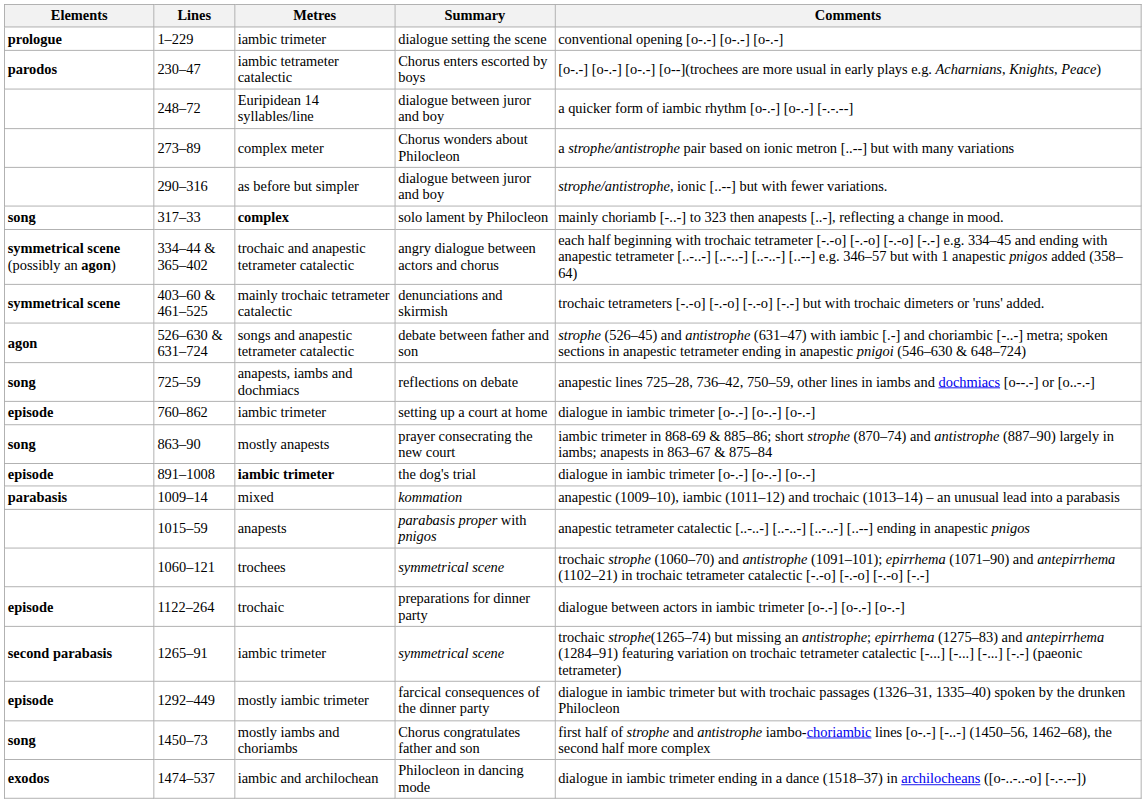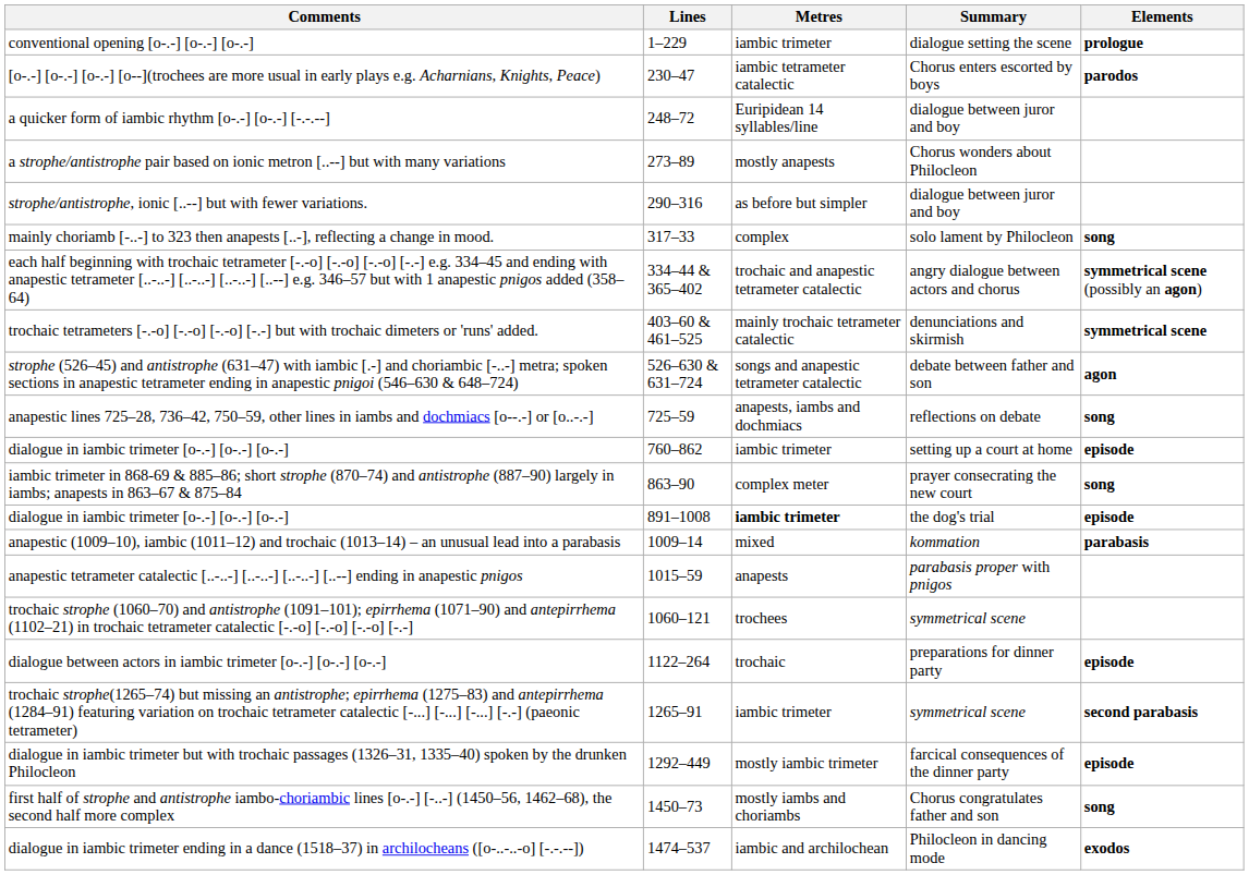 <table class="wikitable" style="margin: 1em auto 1em auto; background-color: #ffffff">
 <tr>
-<th>Elements</th>
+<th>Comments</th>
 <th>Lines</th>
 <th>Metres</th>
 <th>Summary</th>
-<th>Comments</th>
+<th>Elements</th>
 </tr>
 <tr align="left">
-<td><strong>prologue</strong></td>
+<td>conventional opening [o-.-] [o-.-] [o-.-] </td>
 <td>1–229</td>
 <td>iambic trimeter</td>
 <td>dialogue setting the scene</td>
-<td>conventional opening [o-.-] [o-.-] [o-.-] </td>
+<td><strong>prologue</strong></td>
 </tr>
 <tr>
-<td><strong>parodos</strong></td>
+<td>[o-.-] [o-.-] [o-.-] [o--](trochees are more usual in early plays e.g. <em>Acharnians</em>, <em>Knights</em>, <em>Peace</em>) </td>
 <td>230–47</td>
 <td>iambic tetrameter catalectic</td>
 <td>Chorus enters escorted by boys</td>
-<td>[o-.-] [o-.-] [o-.-] [o--](trochees are more usual in early plays e.g. <em>Acharnians</em>, <em>Knights</em>, <em>Peace</em>) </td>
+<td><strong>parodos</strong></td>
 </tr>
 <tr>
-<td></td>
+<td>a quicker form of iambic rhythm [o-.-] [o-.-] [-.-.--] </td>
 <td>248–72</td>
 <td>Euripidean 14 syllables/line</td>
 <td>dialogue between juror and boy</td>
-<td>a quicker form of iambic rhythm [o-.-] [o-.-] [-.-.--] </td>
+<td></td>
 </tr>
 <tr>
+<td>a <em>strophe/antistrophe</em> pair based on ionic metron [..--] but with many variations </td>
+<td>273–89</td>
+<td>mostly anapests</td>
+<td>Chorus wonders about Philocleon</td>
 <td></td>
-<td>273–89</td>
-<td>complex meter</td>
-<td>Chorus wonders about Philocleon</td>
-<td>a <em>strophe/antistrophe</em> pair based on ionic metron [..--] but with many variations </td>
 </tr>
 <tr>
-<td></td>
+<td><em>strophe/antistrophe</em>, ionic [..--] but with fewer variations. </td>
 <td>290–316</td>
 <td>as before but simpler</td>
 <td>dialogue between juror and boy</td>
-<td><em>strophe/antistrophe</em>, ionic [..--] but with fewer variations. </td>
+<td></td>
 </tr>
 <tr>
+<td>mainly choriamb [-..-] to 323 then anapests [..-], reflecting a change in mood. </td>
+<td>317–33</td>
+<td>complex</td>
+<td>solo lament by Philocleon</td>
 <td><strong>song</strong></td>
-<td>317–33</td>
-<td><strong>complex</strong></td>
-<td>solo lament by Philocleon</td>
-<td>mainly choriamb [-..-] to 323 then anapests [..-], reflecting a change in mood. </td>
 </tr>
 <tr>
-<td><strong>symmetrical scene</strong> (possibly an <strong>agon</strong>)</td>
+<td>each half beginning with trochaic tetrameter [-.-o] [-.-o] [-.-o] [-.-] e.g. 334–45 and ending with anapestic tetrameter [..-..-] [..-..-] [..-..-] [..--] e.g. 346–57 but with 1 anapestic <em>pnigos</em> added (358–64) </td>
 <td>334–44 & 365–402</td>
 <td>trochaic and anapestic tetrameter catalectic</td>
 <td>angry dialogue between actors and chorus</td>
-<td>each half beginning with trochaic tetrameter [-.-o] [-.-o] [-.-o] [-.-] e.g. 334–45 and ending with anapestic tetrameter [..-..-] [..-..-] [..-..-] [..--] e.g. 346–57 but with 1 anapestic <em>pnigos</em> added (358–64) </td>
+<td><strong>symmetrical scene</strong> (possibly an <strong>agon</strong>)</td>
 </tr>
 <tr>
-<td><strong>symmetrical scene</strong></td>
+<td>trochaic tetrameters [-.-o] [-.-o] [-.-o] [-.-] but with trochaic dimeters or 'runs' added. </td>
 <td>403–60 & 461–525</td>
 <td>mainly trochaic tetrameter catalectic</td>
 <td>denunciations and skirmish</td>
-<td>trochaic tetrameters [-.-o] [-.-o] [-.-o] [-.-] but with trochaic dimeters or 'runs' added. </td>
+<td><strong>symmetrical scene</strong></td>
 </tr>
 <tr>
-<td><strong>agon</strong></td>
+<td><em>strophe</em> (526–45) and <em>antistrophe</em> (631–47) with iambic [.-] and choriambic [-..-] metra; spoken sections in anapestic tetrameter ending in anapestic <em>pnigoi</em> (546–630 & 648–724) </td>
 <td>526–630 & 631–724</td>
 <td>songs and anapestic tetrameter catalectic</td>
 <td>debate between father and son</td>
-<td><em>strophe</em> (526–45) and <em>antistrophe</em> (631–47) with iambic [.-] and choriambic [-..-] metra; spoken sections in anapestic tetrameter ending in anapestic <em>pnigoi</em> (546–630 & 648–724) </td>
+<td><strong>agon</strong></td>
 </tr>
 <tr>
-<td><strong>song</strong></td>
+<td>anapestic lines 725–28, 736–42, 750–59, other lines in iambs and <a href='#'>dochmiacs</a> [o--.-] or [o..-.-] </td>
 <td>725–59</td>
 <td>anapests, iambs and dochmiacs</td>
 <td>reflections on debate</td>
-<td>anapestic lines 725–28, 736–42, 750–59, other lines in iambs and <a href='#'>dochmiacs</a> [o--.-] or [o..-.-] </td>
+<td><strong>song</strong></td>
 </tr>
 <tr>
-<td><strong>episode</strong></td>
+<td>dialogue in iambic trimeter [o-.-] [o-.-] [o-.-] </td>
 <td>760–862</td>
 <td>iambic trimeter</td>
 <td>setting up a court at home</td>
-<td>dialogue in iambic trimeter [o-.-] [o-.-] [o-.-] </td>
+<td><strong>episode</strong></td>
 </tr>
 <tr>
+<td>iambic trimeter in 868-69 & 885–86; short <em>strophe</em> (870–74) and <em>antistrophe</em> (887–90) largely in iambs; anapests in 863–67 & 875–84 </td>
+<td>863–90</td>
+<td>complex meter</td>
+<td>prayer consecrating the new court</td>
 <td><strong>song</strong></td>
-<td>863–90</td>
-<td>mostly anapests</td>
-<td>prayer consecrating the new court</td>
-<td>iambic trimeter in 868-69 & 885–86; short <em>strophe</em> (870–74) and <em>antistrophe</em> (887–90) largely in iambs; anapests in 863–67 & 875–84 </td>
 </tr>
 <tr>
-<td><strong>episode</strong></td>
+<td>dialogue in iambic trimeter [o-.-] [o-.-] [o-.-] </td>
 <td>891–1008</td>
 <td><strong>iambic trimeter</strong></td>
 <td>the dog's trial</td>
-<td>dialogue in iambic trimeter [o-.-] [o-.-] [o-.-] </td>
+<td><strong>episode</strong></td>
 </tr>
 <tr>
-<td><strong>parabasis</strong></td>
+<td>anapestic (1009–10), iambic (1011–12) and trochaic (1013–14) – an unusual lead into a parabasis </td>
 <td>1009–14</td>
 <td>mixed</td>
 <td><em>kommation</em></td>
-<td>anapestic (1009–10), iambic (1011–12) and trochaic (1013–14) – an unusual lead into a parabasis </td>
+<td><strong>parabasis</strong></td>
 </tr>
 <tr>
-<td></td>
+<td>anapestic tetrameter catalectic [..-..-] [..-..-] [..-..-] [..--] ending in anapestic <em>pnigos</em> </td>
 <td>1015–59</td>
 <td>anapests</td>
 <td><em>parabasis proper</em> with <em>pnigos</em></td>
-<td>anapestic tetrameter catalectic [..-..-] [..-..-] [..-..-] [..--] ending in anapestic <em>pnigos</em> </td>
+<td></td>
 </tr>
 <tr>
-<td></td>
+<td>trochaic <em>strophe</em> (1060–70) and <em>antistrophe</em> (1091–101); <em>epirrhema</em> (1071–90) and <em>antepirrhema</em> (1102–21) in trochaic tetrameter catalectic [-.-o] [-.-o] [-.-o] [-.-] </td>
 <td>1060–121</td>
 <td>trochees</td>
 <td><em>symmetrical scene</em></td>
-<td>trochaic <em>strophe</em> (1060–70) and <em>antistrophe</em> (1091–101); <em>epirrhema</em> (1071–90) and <em>antepirrhema</em> (1102–21) in trochaic tetrameter catalectic [-.-o] [-.-o] [-.-o] [-.-] </td>
+<td></td>
 </tr>
 <tr>
-<td><strong>episode</strong></td>
+<td>dialogue between actors in iambic trimeter [o-.-] [o-.-] [o-.-] </td>
 <td>1122–264</td>
 <td>trochaic</td>
 <td>preparations for dinner party</td>
-<td>dialogue between actors in iambic trimeter [o-.-] [o-.-] [o-.-] </td>
+<td><strong>episode</strong></td>
 </tr>
 <tr>
-<td><strong>second parabasis</strong></td>
+<td>trochaic <em>strophe</em>(1265–74) but missing an <em>antistrophe</em>; <em>epirrhema</em> (1275–83) and <em>antepirrhema</em> (1284–91) featuring variation on trochaic tetrameter catalectic [-...] [-...] [-...] [-.-] (paeonic tetrameter) </td>
 <td>1265–91</td>
 <td>iambic trimeter</td>
 <td><em>symmetrical scene</em></td>
-<td>trochaic <em>strophe</em>(1265–74) but missing an <em>antistrophe</em>; <em>epirrhema</em> (1275–83) and <em>antepirrhema</em> (1284–91) featuring variation on trochaic tetrameter catalectic [-...] [-...] [-...] [-.-] (paeonic tetrameter) </td>
+<td><strong>second parabasis</strong></td>
 </tr>
 <tr>
-<td><strong>episode</strong></td>
+<td>dialogue in iambic trimeter but with trochaic passages (1326–31, 1335–40) spoken by the drunken Philocleon </td>
 <td>1292–449</td>
 <td>mostly iambic trimeter</td>
 <td>farcical consequences of the dinner party</td>
-<td>dialogue in iambic trimeter but with trochaic passages (1326–31, 1335–40) spoken by the drunken Philocleon </td>
+<td><strong>episode</strong></td>
 </tr>
 <tr>
-<td><strong>song</strong></td>
+<td>first half of <em>strophe</em> and <em>antistrophe</em> iambo-<a href='#'>choriambic</a> lines [o-.-] [-..-] (1450–56, 1462–68), the second half more complex </td>
 <td>1450–73</td>
 <td>mostly iambs and choriambs</td>
 <td>Chorus congratulates father and son</td>
-<td>first half of <em>strophe</em> and <em>antistrophe</em> iambo-<a href='#'>choriambic</a> lines [o-.-] [-..-] (1450–56, 1462–68), the second half more complex </td>
+<td><strong>song</strong></td>
 </tr>
 <tr>
-<td><strong>exodos</strong></td>
+<td>dialogue in iambic trimeter ending in a dance (1518–37) in <a href='#'>archilocheans</a> ([o-..-..-o] [-.-.--]) </td>
 <td>1474–537</td>
 <td>iambic and archilochean</td>
 <td>Philocleon in dancing mode</td>
-<td>dialogue in iambic trimeter ending in a dance (1518–37) in <a href='#'>archilocheans</a> ([o-..-..-o] [-.-.--]) </td>
+<td><strong>exodos</strong></td>
 </tr>
 </table>
